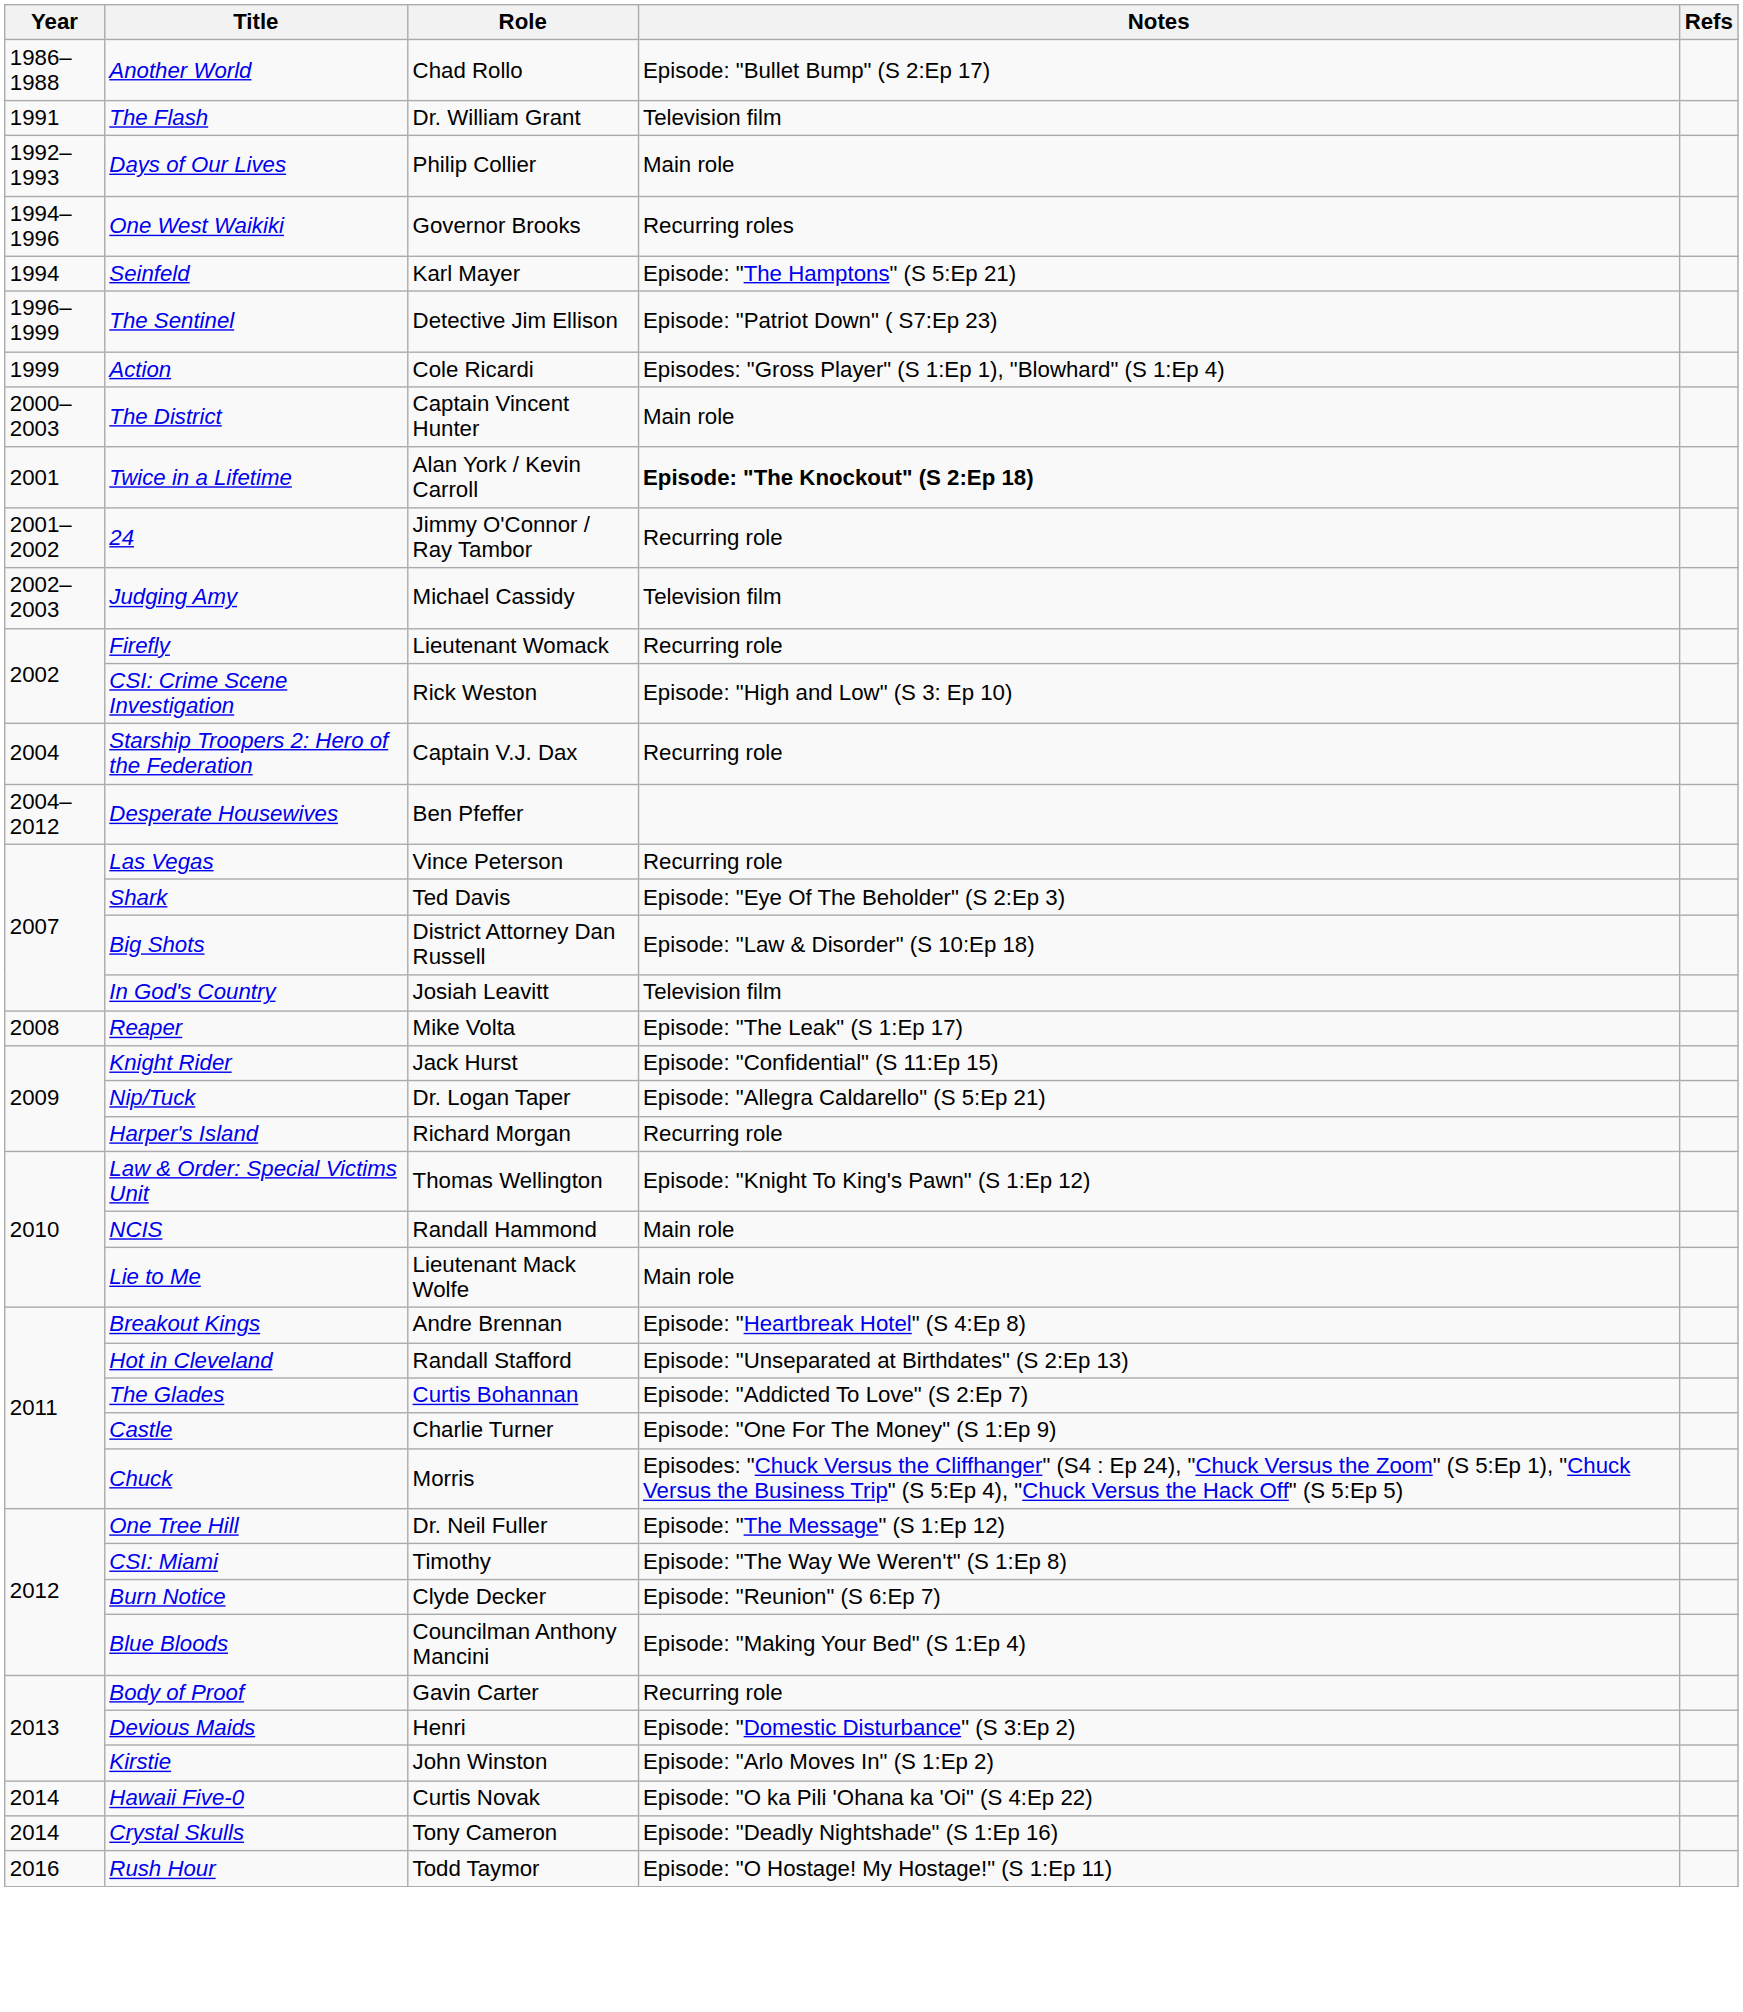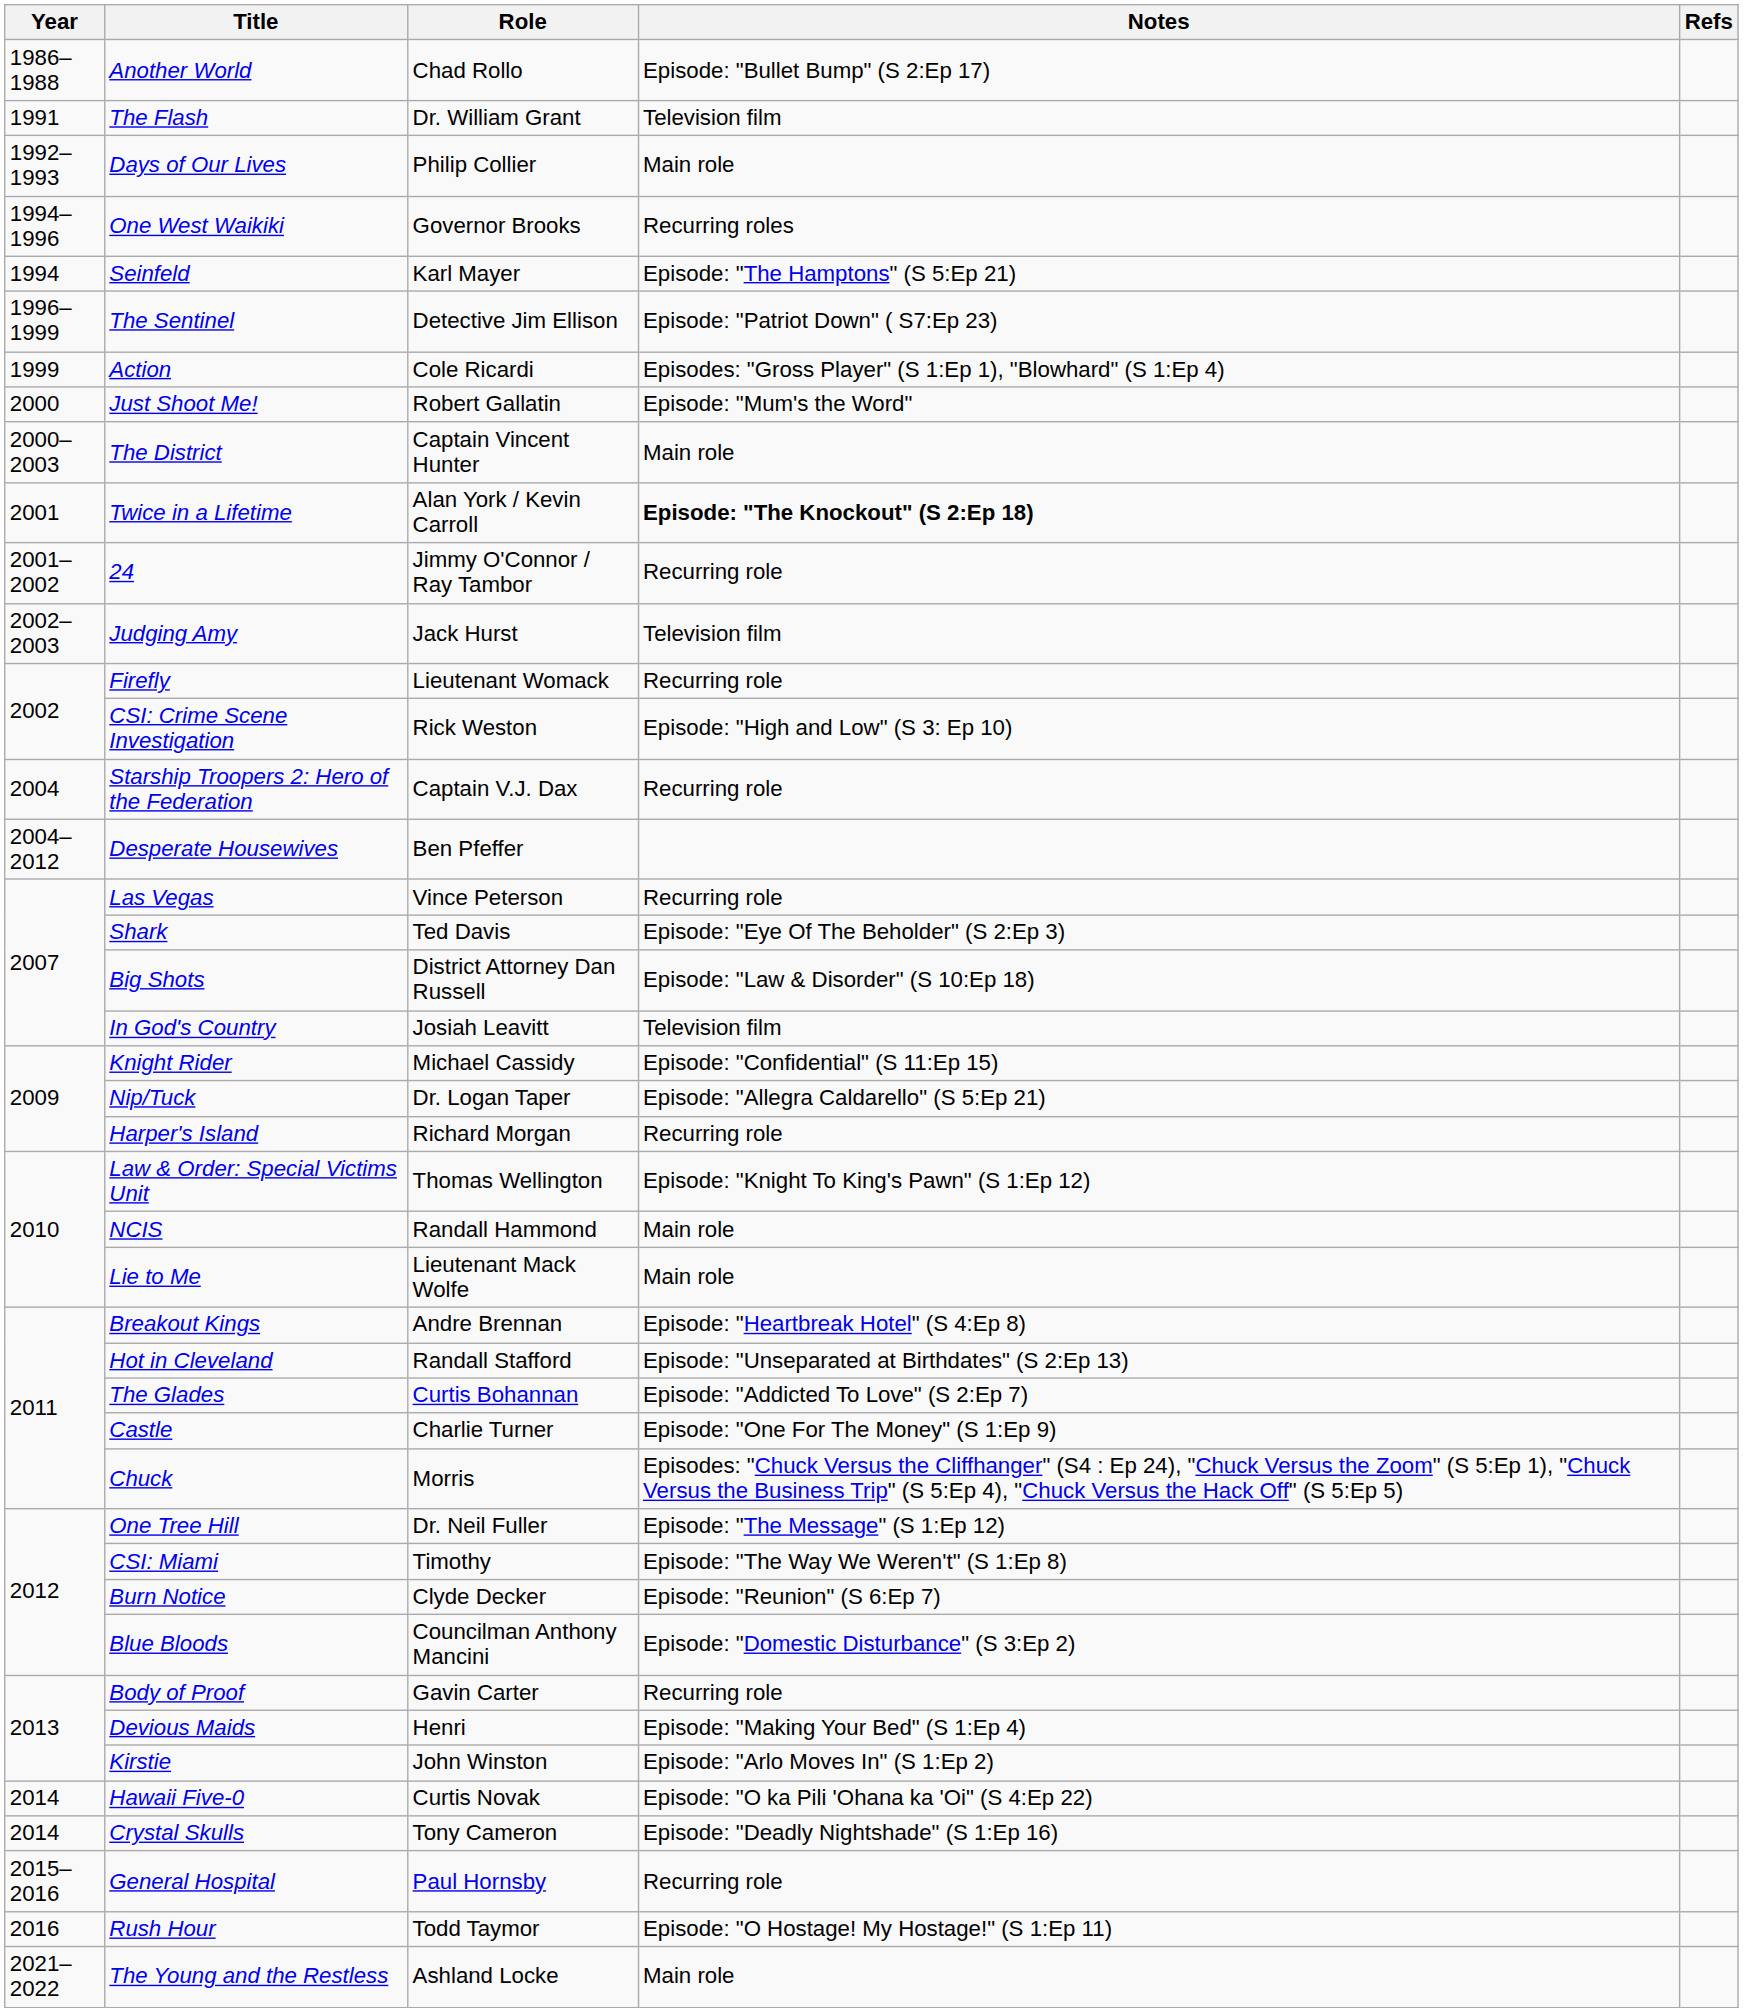 <table class="wikitable sortable">
 <tr>
 <th>Year</th>
 <th>Title</th>
 <th>Role</th>
 <th class="unsortable">Notes</th>
 <th class="unsortable">Refs</th>
 </tr>
 <tr>
 <td>1986–1988</td>
 <td><em><a href='#'>Another World</a></em></td>
 <td>Chad Rollo</td>
 <td>Episode: "Bullet Bump" (S 2:Ep 17)</td>
 <td></td>
 </tr>
 <tr>
 <td>1991</td>
 <td><em><a href='#'>The Flash</a></em></td>
 <td>Dr. William Grant</td>
 <td>Television film</td>
 <td></td>
 </tr>
 <tr>
 <td>1992–1993</td>
 <td><em><a href='#'>Days of Our Lives</a></em></td>
 <td>Philip Collier</td>
 <td>Main role</td>
 <td></td>
 </tr>
 <tr>
 <td>1994–1996</td>
 <td><em><a href='#'>One West Waikiki</a></em></td>
 <td>Governor Brooks</td>
 <td>Recurring roles</td>
 <td></td>
 </tr>
 <tr>
 <td>1994</td>
 <td><em><a href='#'>Seinfeld</a></em></td>
 <td>Karl Mayer</td>
 <td>Episode: "<a href='#'>The Hamptons</a>" (S 5:Ep 21)</td>
 <td></td>
 </tr>
 <tr>
 <td>1996–1999</td>
 <td><em><a href='#'>The Sentinel</a></em></td>
 <td>Detective Jim Ellison</td>
 <td>Episode: "Patriot Down" ( S7:Ep 23)</td>
 <td></td>
 </tr>
 <tr>
 <td>1999</td>
 <td><em><a href='#'>Action</a></em></td>
 <td>Cole Ricardi</td>
 <td>Episodes: "Gross Player" (S 1:Ep 1), "Blowhard" (S 1:Ep 4)</td>
 <td></td>
 </tr>
 <tr>
+<td>2000</td>
+<td><em><a href='#'>Just Shoot Me!</a></em></td>
+<td>Robert Gallatin</td>
+<td>Episode: "Mum's the Word"</td>
+<td></td>
+</tr>
+<tr>
 <td>2000–2003</td>
 <td><em><a href='#'>The District</a></em></td>
 <td>Captain Vincent Hunter</td>
 <td>Main role</td>
 <td></td>
 </tr>
 <tr>
 <td>2001</td>
 <td><em><a href='#'>Twice in a Lifetime</a></em></td>
 <td>Alan York / Kevin Carroll</td>
 <td><strong>Episode: "The Knockout" (S 2:Ep 18)</strong></td>
 <td></td>
 </tr>
 <tr>
 <td>2001–2002</td>
 <td><em><a href='#'>24</a></em></td>
 <td>Jimmy O'Connor / Ray Tambor</td>
 <td>Recurring role</td>
 <td></td>
 </tr>
 <tr>
 <td>2002–2003</td>
 <td><em><a href='#'>Judging Amy</a></em></td>
-<td>Michael Cassidy</td>
+<td>Jack Hurst</td>
 <td>Television film</td>
 <td></td>
 </tr>
 <tr>
 <td rowspan="2">2002</td>
 <td><em><a href='#'>Firefly</a></em></td>
 <td>Lieutenant Womack</td>
 <td>Recurring role</td>
 <td></td>
 </tr>
 <tr>
 <td><em><a href='#'>CSI: Crime Scene Investigation</a></em></td>
 <td>Rick Weston</td>
 <td>Episode: "High and Low" (S 3: Ep 10)</td>
 <td></td>
 </tr>
 <tr>
 <td>2004</td>
 <td><em><a href='#'>Starship Troopers 2: Hero of the Federation</a></em></td>
 <td>Captain V.J. Dax</td>
 <td>Recurring role</td>
 <td></td>
 </tr>
 <tr>
 <td>2004–2012</td>
 <td><em><a href='#'>Desperate Housewives</a></em></td>
 <td>Ben Pfeffer</td>
 <td></td>
 <td></td>
 </tr>
 <tr>
 <td rowspan="4">2007</td>
 <td><em><a href='#'>Las Vegas</a></em></td>
 <td>Vince Peterson</td>
 <td>Recurring role</td>
 <td></td>
 </tr>
 <tr>
 <td><em><a href='#'>Shark</a></em></td>
 <td>Ted Davis</td>
 <td>Episode: "Eye Of The Beholder" (S 2:Ep 3)</td>
 <td></td>
 </tr>
 <tr>
 <td><em><a href='#'>Big Shots</a></em></td>
 <td>District Attorney Dan Russell</td>
 <td>Episode: "Law & Disorder" (S 10:Ep 18)</td>
 <td></td>
 </tr>
 <tr>
 <td><em><a href='#'>In God's Country</a></em></td>
 <td>Josiah Leavitt</td>
 <td>Television film</td>
 <td></td>
 </tr>
 <tr>
-<td>2008</td>
-<td><em><a href='#'>Reaper</a></em></td>
-<td>Mike Volta</td>
-<td>Episode: "The Leak" (S 1:Ep 17)</td>
-<td></td>
-</tr>
-<tr>
 <td rowspan="3">2009</td>
 <td><em><a href='#'>Knight Rider</a></em></td>
-<td>Jack Hurst</td>
+<td>Michael Cassidy</td>
 <td>Episode: "Confidential" (S 11:Ep 15)</td>
 <td></td>
 </tr>
 <tr>
 <td><em><a href='#'>Nip/Tuck</a></em></td>
 <td>Dr. Logan Taper</td>
 <td>Episode: "Allegra Caldarello" (S 5:Ep 21)</td>
 <td></td>
 </tr>
 <tr>
 <td><em><a href='#'>Harper's Island</a></em></td>
 <td>Richard Morgan</td>
 <td>Recurring role</td>
 <td></td>
 </tr>
 <tr>
 <td rowspan="3">2010</td>
 <td><em><a href='#'>Law & Order: Special Victims Unit</a></em></td>
 <td>Thomas Wellington</td>
 <td>Episode: "Knight To King's Pawn" (S 1:Ep 12)</td>
 <td></td>
 </tr>
 <tr>
 <td><em><a href='#'>NCIS</a></em></td>
 <td>Randall Hammond</td>
 <td>Main role</td>
 <td></td>
 </tr>
 <tr>
 <td><em><a href='#'>Lie to Me</a></em></td>
 <td>Lieutenant Mack Wolfe</td>
 <td>Main role</td>
 <td></td>
 </tr>
 <tr>
 <td rowspan="5">2011</td>
 <td><em><a href='#'>Breakout Kings</a></em></td>
 <td>Andre Brennan</td>
 <td>Episode: "<a href='#'>Heartbreak Hotel</a>" (S 4:Ep 8)</td>
 <td></td>
 </tr>
 <tr>
 <td><em><a href='#'>Hot in Cleveland</a></em></td>
 <td>Randall Stafford</td>
 <td>Episode: "Unseparated at Birthdates" (S 2:Ep 13)</td>
 <td></td>
 </tr>
 <tr>
 <td><em><a href='#'>The Glades</a></em></td>
 <td><a href='#'>Curtis Bohannan</a></td>
 <td>Episode: "Addicted To Love" (S 2:Ep 7)</td>
 <td></td>
 </tr>
 <tr>
 <td><em><a href='#'>Castle</a></em></td>
 <td>Charlie Turner</td>
 <td>Episode: "One For The Money" (S 1:Ep 9)</td>
 <td></td>
 </tr>
 <tr>
 <td><em><a href='#'>Chuck</a></em></td>
 <td>Morris</td>
 <td>Episodes: "<a href='#'>Chuck Versus the Cliffhanger</a>" (S4 : Ep 24), "<a href='#'>Chuck Versus the Zoom</a>" (S 5:Ep 1), "<a href='#'>Chuck Versus the Business Trip</a>" (S 5:Ep 4), "<a href='#'>Chuck Versus the Hack Off</a>" (S 5:Ep 5)</td>
 <td></td>
 </tr>
 <tr>
 <td rowspan="4">2012</td>
 <td><em><a href='#'>One Tree Hill</a></em></td>
 <td>Dr. Neil Fuller</td>
 <td>Episode: "<a href='#'>The Message</a>" (S 1:Ep 12)</td>
 <td></td>
 </tr>
 <tr>
 <td><em><a href='#'>CSI: Miami</a></em></td>
 <td>Timothy</td>
 <td>Episode: "The Way We Weren't" (S 1:Ep 8)</td>
 <td></td>
 </tr>
 <tr>
 <td><em><a href='#'>Burn Notice</a></em></td>
 <td>Clyde Decker</td>
 <td>Episode: "Reunion" (S 6:Ep 7)</td>
 <td></td>
 </tr>
 <tr>
 <td><em><a href='#'>Blue Bloods</a></em></td>
 <td>Councilman Anthony Mancini</td>
-<td>Episode: "Making Your Bed" (S 1:Ep 4)</td>
+<td>Episode: "<a href='#'>Domestic Disturbance</a>" (S 3:Ep 2)</td>
 <td></td>
 </tr>
 <tr>
 <td rowspan="3">2013</td>
 <td><em><a href='#'>Body of Proof</a></em></td>
 <td>Gavin Carter</td>
 <td>Recurring role</td>
 <td></td>
 </tr>
 <tr>
 <td><em><a href='#'>Devious Maids</a></em></td>
 <td>Henri</td>
-<td>Episode: "<a href='#'>Domestic Disturbance</a>" (S 3:Ep 2)</td>
+<td>Episode: "Making Your Bed" (S 1:Ep 4)</td>
 <td></td>
 </tr>
 <tr>
 <td><em><a href='#'>Kirstie</a></em></td>
 <td>John Winston</td>
 <td>Episode: "Arlo Moves In" (S 1:Ep 2)</td>
 <td></td>
 </tr>
 <tr>
 <td>2014</td>
 <td><em><a href='#'>Hawaii Five-0</a></em></td>
 <td>Curtis Novak</td>
 <td>Episode: "O ka Pili 'Ohana ka 'Oi" (S 4:Ep 22)</td>
 <td></td>
 </tr>
 <tr>
 <td>2014</td>
 <td><em><a href='#'>Crystal Skulls</a></em></td>
 <td>Tony Cameron</td>
 <td>Episode: "Deadly Nightshade" (S 1:Ep 16)</td>
 <td></td>
 </tr>
 <tr>
+<td>2015–2016</td>
+<td><em><a href='#'>General Hospital</a></em></td>
+<td><a href='#'>Paul Hornsby</a></td>
+<td>Recurring role</td>
+<td></td>
+</tr>
+<tr>
 <td>2016</td>
 <td><em><a href='#'>Rush Hour</a></em></td>
 <td>Todd Taymor</td>
 <td>Episode: "O Hostage! My Hostage!" (S 1:Ep 11)</td>
 <td></td>
 </tr>
+<tr>
+<td>2021–2022</td>
+<td><em><a href='#'>The Young and the Restless</a></em></td>
+<td>Ashland Locke</td>
+<td>Main role</td>
+<td></td>
+</tr>
 </table>
